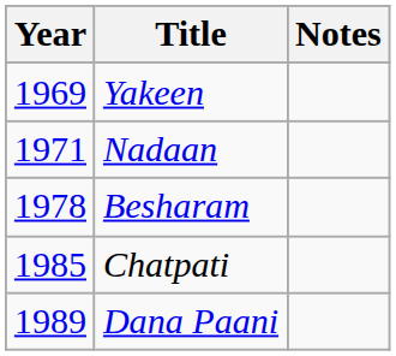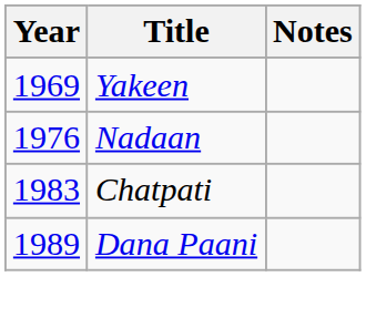 <table class="wikitable">
 <tr>
 <th>Year</th>
 <th>Title</th>
 <th>Notes</th>
 </tr>
 <tr>
 <td><a href='#'>1969</a></td>
 <td><em><a href='#'>Yakeen</a></em></td>
 <td></td>
 </tr>
 <tr>
-<td><a href='#'>1971</a></td>
+<td><a href='#'>1976</a></td>
 <td><em><a href='#'>Nadaan</a></em></td>
 <td></td>
 </tr>
 <tr>
-<td><a href='#'>1978</a></td>
-<td><em><a href='#'>Besharam</a></em></td>
-<td></td>
-</tr>
-<tr>
-<td><a href='#'>1985</a></td>
+<td><a href='#'>1983</a></td>
 <td><em>Chatpati</em></td>
 <td></td>
 </tr>
 <tr>
 <td><a href='#'>1989</a></td>
 <td><em><a href='#'>Dana Paani</a></em></td>
 <td></td>
 </tr>
 </table>
